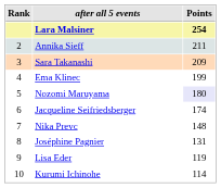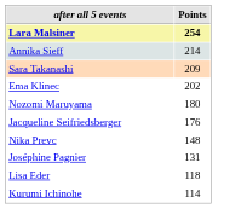 <table cellspacing="1" cellpadding="3" style="border:1px solid #AAAAAA;font-size:86%">
 <tr style="background-color: #E4E4E4;">
-<th style="border-bottom:1px solid #AAAAAA; width: 10px;">Rank</th>
 <th style="border-bottom:1px solid #AAAAAA; width: 210px;"><em>after all 5 events</em></th>
 <th style="border-bottom:1px solid #AAAAAA; width: 40px;">Points</th>
 </tr>
 <tr style="background:#f7f6a8;">
-<td align=center></td>
 <td> <strong><a href='#'>Lara Malsiner</a></strong></td>
 <td align=center><strong>254</strong></td>
 </tr>
 <tr style="background:#dce5e5;">
-<td align=center>2</td>
 <td> <a href='#'>Annika Sieff</a></td>
-<td align=center>211</td>
+<td align=center>214</td>
 </tr>
 <tr style="background:#ffdab9;">
-<td align=center>3</td>
 <td> <a href='#'>Sara Takanashi</a></td>
 <td align=center>209</td>
 </tr>
 <tr>
-<td align=center>4</td>
 <td> <a href='#'>Ema Klinec</a></td>
-<td align=center>199</td>
+<td align=center>202</td>
 </tr>
 <tr>
-<td align=center>5</td>
 <td> <a href='#'>Nozomi Maruyama</a></td>
-<td align=center style="background: lavender;">180</td>
+<td align=center>180</td>
 </tr>
 <tr>
-<td align=center>6</td>
 <td> <a href='#'>Jacqueline Seifriedsberger</a></td>
-<td align=center>174</td>
+<td align=center>176</td>
 </tr>
 <tr>
-<td align=center>7</td>
 <td> <a href='#'>Nika Prevc</a></td>
 <td align=center>148</td>
 </tr>
 <tr>
-<td align=center>8</td>
 <td> <a href='#'>Joséphine Pagnier</a></td>
 <td align=center>131</td>
 </tr>
 <tr>
-<td align=center>9</td>
 <td> <a href='#'>Lisa Eder</a></td>
-<td align=center>119</td>
+<td align=center>118</td>
 </tr>
 <tr>
-<td align=center>10</td>
 <td> <a href='#'>Kurumi Ichinohe</a></td>
 <td align=center>114</td>
 </tr>
 </table>
